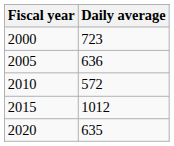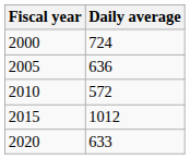 <table class="wikitable">
 <tr>
 <th>Fiscal year</th>
 <th>Daily average</th>
 </tr>
 <tr>
 <td>2000</td>
-<td>723</td>
+<td>724</td>
 </tr>
 <tr>
 <td>2005</td>
 <td>636</td>
 </tr>
 <tr>
 <td>2010</td>
 <td>572</td>
 </tr>
 <tr>
 <td>2015</td>
 <td>1012</td>
 </tr>
 <tr>
 <td>2020</td>
-<td>635</td>
+<td>633</td>
 </tr>
 </table>
